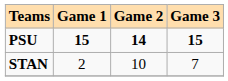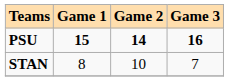 <table class="wikitable" align=right>
 <tr bgcolor=#ffdead align=center>
 <td colspan=1><strong>Teams</strong></td>
 <td colspan=1><strong>Game 1</strong></td>
 <td colspan=1><strong>Game 2</strong></td>
 <td colspan=1><strong>Game 3</strong></td>
 </tr>
 <tr>
 <td><strong>PSU</strong></td>
 <td align=center><strong>15</strong></td>
 <td align=center><strong>14</strong></td>
-<td align=center><strong>15</strong></td>
+<td align=center><strong>16</strong></td>
 </tr>
 <tr>
 <td><strong>STAN</strong></td>
-<td align=center>2</td>
+<td align=center>8</td>
 <td align=center>10</td>
 <td align=center>7</td>
 </tr>
 <tr>
 </tr>
 </table>
